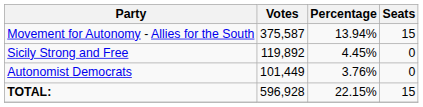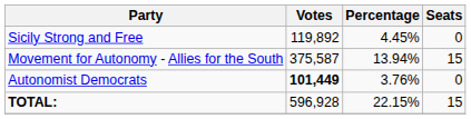 <table class="wikitable" style="text-align:right">
 <tr>
 <th>Party</th>
 <th>Votes</th>
 <th>Percentage</th>
 <th>Seats</th>
 </tr>
 <tr>
+<td style="text-align:left;"><a href='#'>Sicily Strong and Free</a></td>
+<td>119,892</td>
+<td>4.45%</td>
+<td>0</td>
+</tr>
+<tr>
 <td style="text-align:left;"><a href='#'>Movement for Autonomy</a> - <a href='#'>Allies for the South</a></td>
 <td>375,587</td>
 <td>13.94%</td>
 <td>15</td>
 </tr>
 <tr>
-<td style="text-align:left;"><a href='#'>Sicily Strong and Free</a></td>
-<td>119,892</td>
-<td>4.45%</td>
-<td>0</td>
-</tr>
-<tr>
 <td style="text-align:left;"><a href='#'>Autonomist Democrats</a></td>
-<td>101,449</td>
+<td><strong>101,449</strong></td>
 <td>3.76%</td>
 <td>0</td>
 </tr>
 <tr>
 <td style="text-align:left;"><strong>TOTAL:</strong></td>
 <td>596,928</td>
 <td>22.15%</td>
 <td>15</td>
 </tr>
 <tr>
 </tr>
 </table>
